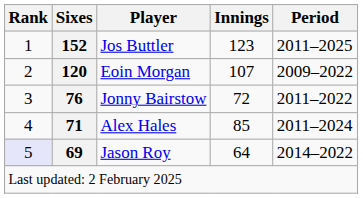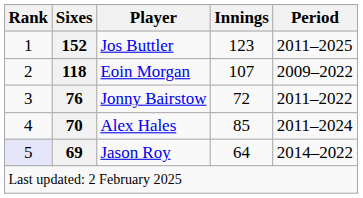 <table class="wikitable plainrowheaders" style="text-align:center;">
 <tr>
 <th scope=col>Rank</th>
 <th scope=col>Sixes</th>
 <th scope=col>Player</th>
 <th scope=col>Innings</th>
 <th scope=col>Period</th>
 </tr>
 <tr>
 <td>1</td>
 <th scope=row style="text-align:center;">152</th>
 <td align=left><a href='#'>Jos Buttler</a></td>
 <td>123</td>
 <td align=left>2011–2025</td>
 </tr>
 <tr>
 <td>2</td>
-<th scope=row style="text-align:center;">120</th>
+<th scope=row style="text-align:center;">118</th>
 <td align=left><a href='#'>Eoin Morgan</a></td>
 <td>107</td>
 <td align=left>2009–2022</td>
 </tr>
 <tr>
 <td>3</td>
 <th scope=row style="text-align:center;">76</th>
 <td align=left><a href='#'>Jonny Bairstow</a></td>
 <td>72</td>
 <td align=left>2011–2022</td>
 </tr>
 <tr>
 <td>4</td>
-<th scope=row style="text-align:center;">71</th>
+<th scope=row style="text-align:center;">70</th>
 <td align=left><a href='#'>Alex Hales</a></td>
 <td>85</td>
 <td align=left>2011–2024</td>
 </tr>
 <tr>
 <td style="background: lavender;">5</td>
 <th scope=row style="text-align:center;">69</th>
 <td align=left><a href='#'>Jason Roy</a></td>
 <td>64</td>
 <td align=left>2014–2022</td>
 </tr>
 <tr>
 <td align=left colspan=5><small>Last updated: 2 February 2025</small></td>
 </tr>
 </table>
